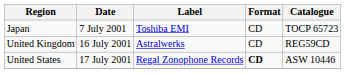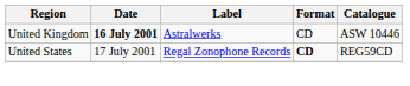 <table class="wikitable">
 <tr>
 <th>Region</th>
 <th>Date</th>
 <th>Label</th>
 <th>Format</th>
 <th>Catalogue</th>
 </tr>
 <tr>
-<td>Japan</td>
-<td>7 July 2001</td>
-<td><a href='#'>Toshiba EMI</a></td>
-<td>CD</td>
-<td>TOCP 65723</td>
-</tr>
-<tr>
 <td>United Kingdom</td>
-<td>16 July 2001</td>
+<td><strong>16 July 2001</strong></td>
 <td><a href='#'>Astralwerks</a></td>
 <td>CD</td>
-<td>REG59CD</td>
+<td>ASW 10446</td>
 </tr>
 <tr>
 <td>United States</td>
 <td>17 July 2001</td>
 <td><a href='#'>Regal Zonophone Records</a></td>
 <td><strong>CD</strong></td>
-<td>ASW 10446</td>
+<td>REG59CD</td>
 </tr>
 <tr>
 </tr>
 </table>
